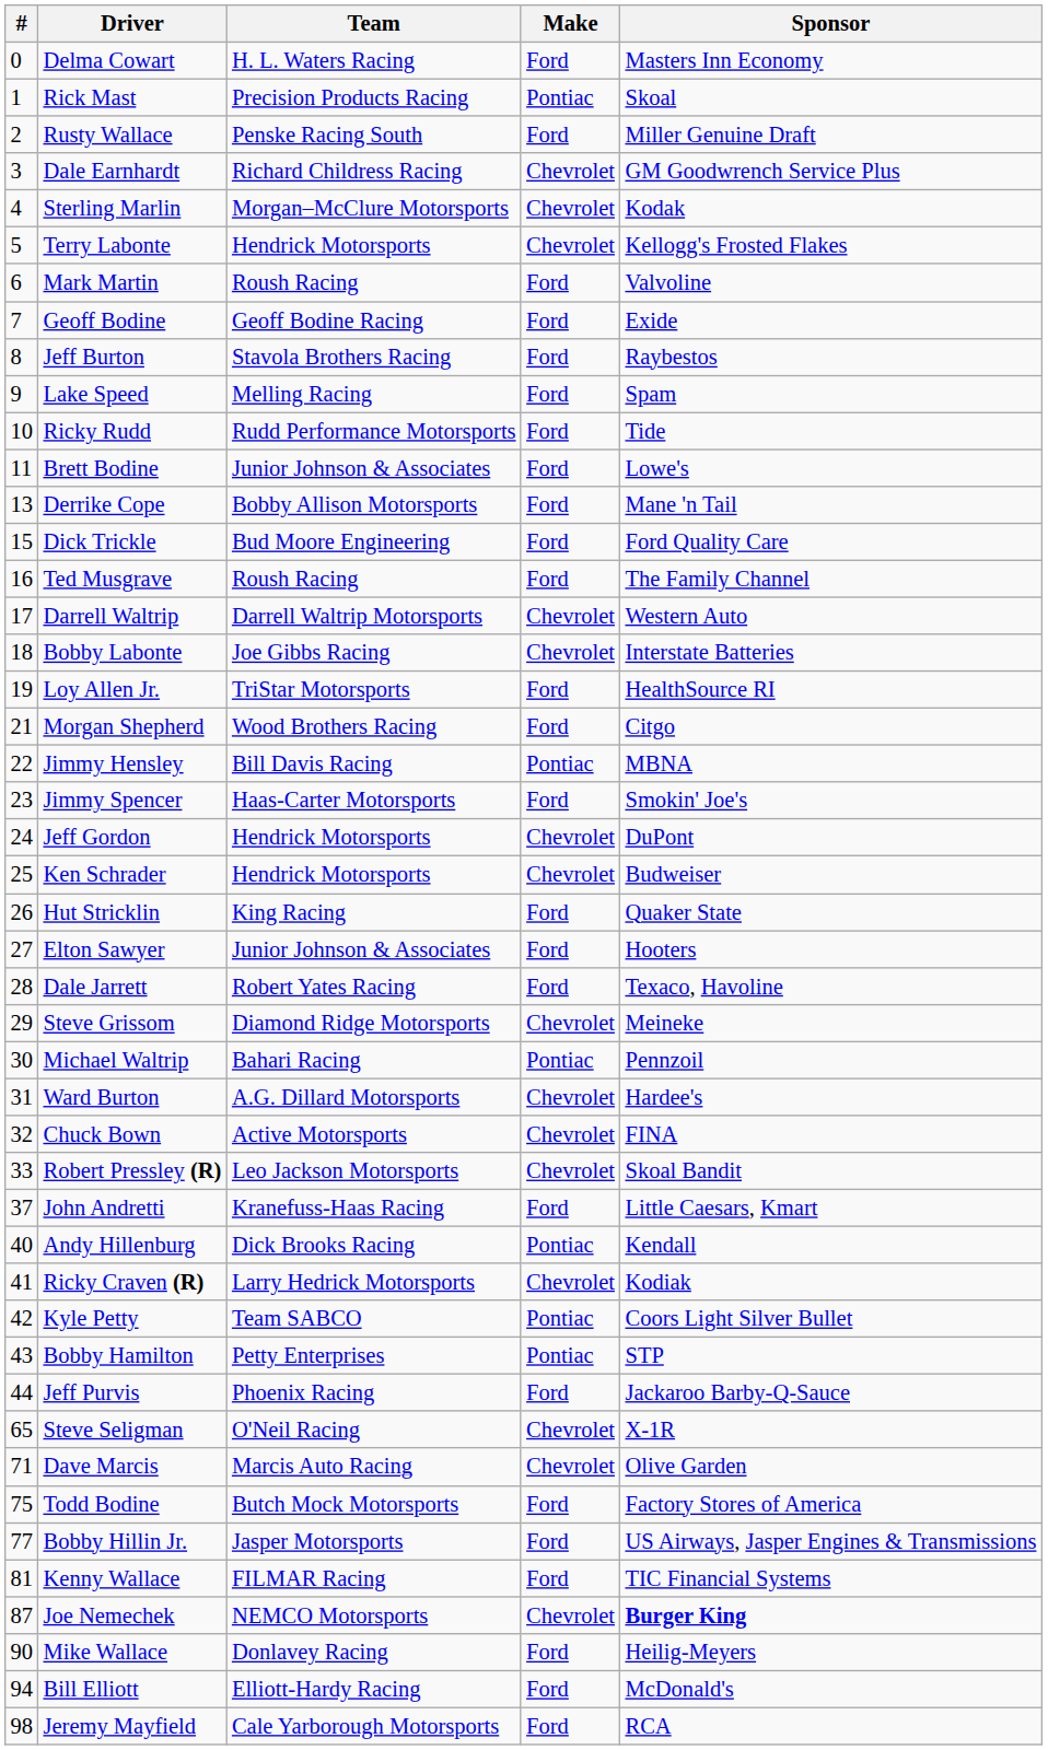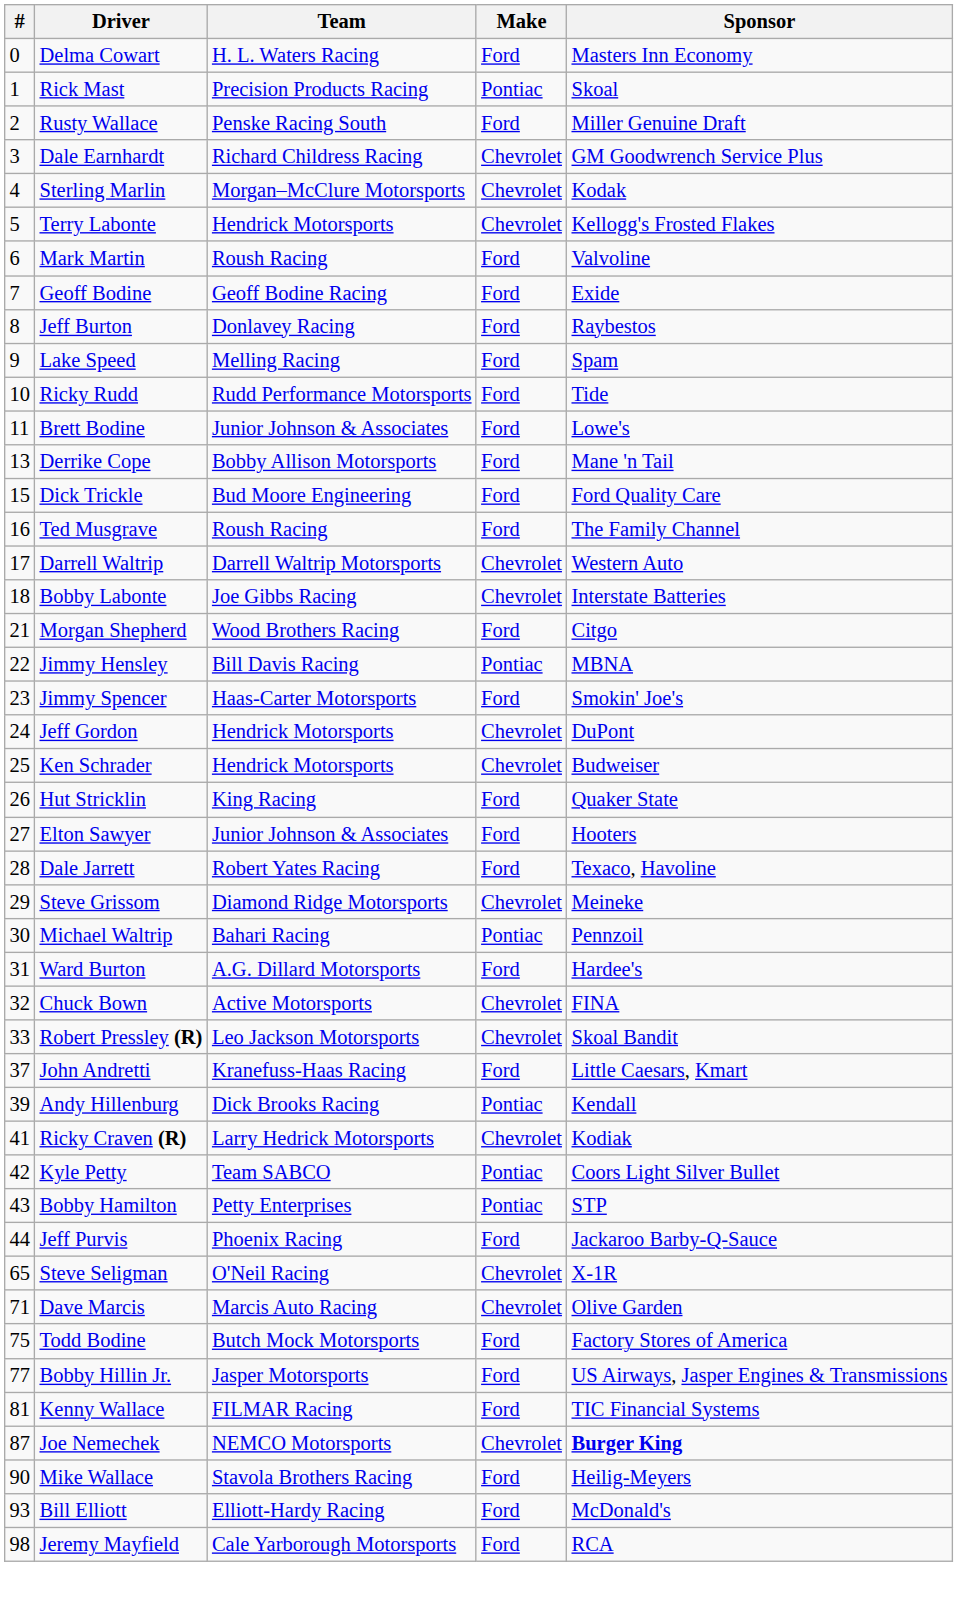 <table class="wikitable" style="font-size:95%">
 <tr>
 <th>#</th>
 <th>Driver</th>
 <th>Team</th>
 <th>Make</th>
 <th>Sponsor</th>
 </tr>
 <tr>
 <td>0</td>
 <td><a href='#'>Delma Cowart</a></td>
 <td><a href='#'>H. L. Waters Racing</a></td>
 <td><a href='#'>Ford</a></td>
 <td><a href='#'>Masters Inn Economy</a></td>
 </tr>
 <tr>
 <td>1</td>
 <td><a href='#'>Rick Mast</a></td>
 <td><a href='#'>Precision Products Racing</a></td>
 <td><a href='#'>Pontiac</a></td>
 <td><a href='#'>Skoal</a></td>
 </tr>
 <tr>
 <td>2</td>
 <td><a href='#'>Rusty Wallace</a></td>
 <td><a href='#'>Penske Racing South</a></td>
 <td><a href='#'>Ford</a></td>
 <td><a href='#'>Miller Genuine Draft</a></td>
 </tr>
 <tr>
 <td>3</td>
 <td><a href='#'>Dale Earnhardt</a></td>
 <td><a href='#'>Richard Childress Racing</a></td>
 <td><a href='#'>Chevrolet</a></td>
 <td><a href='#'>GM Goodwrench Service Plus</a></td>
 </tr>
 <tr>
 <td>4</td>
 <td><a href='#'>Sterling Marlin</a></td>
 <td><a href='#'>Morgan–McClure Motorsports</a></td>
 <td><a href='#'>Chevrolet</a></td>
 <td><a href='#'>Kodak</a></td>
 </tr>
 <tr>
 <td>5</td>
 <td><a href='#'>Terry Labonte</a></td>
 <td><a href='#'>Hendrick Motorsports</a></td>
 <td><a href='#'>Chevrolet</a></td>
 <td><a href='#'>Kellogg's Frosted Flakes</a></td>
 </tr>
 <tr>
 <td>6</td>
 <td><a href='#'>Mark Martin</a></td>
 <td><a href='#'>Roush Racing</a></td>
 <td><a href='#'>Ford</a></td>
 <td><a href='#'>Valvoline</a></td>
 </tr>
 <tr>
 <td>7</td>
 <td><a href='#'>Geoff Bodine</a></td>
 <td><a href='#'>Geoff Bodine Racing</a></td>
 <td><a href='#'>Ford</a></td>
 <td><a href='#'>Exide</a></td>
 </tr>
 <tr>
 <td>8</td>
 <td><a href='#'>Jeff Burton</a></td>
-<td><a href='#'>Stavola Brothers Racing</a></td>
+<td><a href='#'>Donlavey Racing</a></td>
 <td><a href='#'>Ford</a></td>
 <td><a href='#'>Raybestos</a></td>
 </tr>
 <tr>
 <td>9</td>
 <td><a href='#'>Lake Speed</a></td>
 <td><a href='#'>Melling Racing</a></td>
 <td><a href='#'>Ford</a></td>
 <td><a href='#'>Spam</a></td>
 </tr>
 <tr>
 <td>10</td>
 <td><a href='#'>Ricky Rudd</a></td>
 <td><a href='#'>Rudd Performance Motorsports</a></td>
 <td><a href='#'>Ford</a></td>
 <td><a href='#'>Tide</a></td>
 </tr>
 <tr>
 <td>11</td>
 <td><a href='#'>Brett Bodine</a></td>
 <td><a href='#'>Junior Johnson & Associates</a></td>
 <td><a href='#'>Ford</a></td>
 <td><a href='#'>Lowe's</a></td>
 </tr>
 <tr>
 <td>13</td>
 <td><a href='#'>Derrike Cope</a></td>
 <td><a href='#'>Bobby Allison Motorsports</a></td>
 <td><a href='#'>Ford</a></td>
 <td><a href='#'>Mane 'n Tail</a></td>
 </tr>
 <tr>
 <td>15</td>
 <td><a href='#'>Dick Trickle</a></td>
 <td><a href='#'>Bud Moore Engineering</a></td>
 <td><a href='#'>Ford</a></td>
 <td><a href='#'>Ford Quality Care</a></td>
 </tr>
 <tr>
 <td>16</td>
 <td><a href='#'>Ted Musgrave</a></td>
 <td><a href='#'>Roush Racing</a></td>
 <td><a href='#'>Ford</a></td>
 <td><a href='#'>The Family Channel</a></td>
 </tr>
 <tr>
 <td>17</td>
 <td><a href='#'>Darrell Waltrip</a></td>
 <td><a href='#'>Darrell Waltrip Motorsports</a></td>
 <td><a href='#'>Chevrolet</a></td>
 <td><a href='#'>Western Auto</a></td>
 </tr>
 <tr>
 <td>18</td>
 <td><a href='#'>Bobby Labonte</a></td>
 <td><a href='#'>Joe Gibbs Racing</a></td>
 <td><a href='#'>Chevrolet</a></td>
 <td><a href='#'>Interstate Batteries</a></td>
-</tr>
-<tr>
-<td>19</td>
-<td><a href='#'>Loy Allen Jr.</a></td>
-<td><a href='#'>TriStar Motorsports</a></td>
-<td><a href='#'>Ford</a></td>
-<td><a href='#'>HealthSource RI</a></td>
 </tr>
 <tr>
 <td>21</td>
 <td><a href='#'>Morgan Shepherd</a></td>
 <td><a href='#'>Wood Brothers Racing</a></td>
 <td><a href='#'>Ford</a></td>
 <td><a href='#'>Citgo</a></td>
 </tr>
 <tr>
 <td>22</td>
 <td><a href='#'>Jimmy Hensley</a></td>
 <td><a href='#'>Bill Davis Racing</a></td>
 <td><a href='#'>Pontiac</a></td>
 <td><a href='#'>MBNA</a></td>
 </tr>
 <tr>
 <td>23</td>
 <td><a href='#'>Jimmy Spencer</a></td>
 <td><a href='#'>Haas-Carter Motorsports</a></td>
 <td><a href='#'>Ford</a></td>
 <td><a href='#'>Smokin' Joe's</a></td>
 </tr>
 <tr>
 <td>24</td>
 <td><a href='#'>Jeff Gordon</a></td>
 <td><a href='#'>Hendrick Motorsports</a></td>
 <td><a href='#'>Chevrolet</a></td>
 <td><a href='#'>DuPont</a></td>
 </tr>
 <tr>
 <td>25</td>
 <td><a href='#'>Ken Schrader</a></td>
 <td><a href='#'>Hendrick Motorsports</a></td>
 <td><a href='#'>Chevrolet</a></td>
 <td><a href='#'>Budweiser</a></td>
 </tr>
 <tr>
 <td>26</td>
 <td><a href='#'>Hut Stricklin</a></td>
 <td><a href='#'>King Racing</a></td>
 <td><a href='#'>Ford</a></td>
 <td><a href='#'>Quaker State</a></td>
 </tr>
 <tr>
 <td>27</td>
 <td><a href='#'>Elton Sawyer</a></td>
 <td><a href='#'>Junior Johnson & Associates</a></td>
 <td><a href='#'>Ford</a></td>
 <td><a href='#'>Hooters</a></td>
 </tr>
 <tr>
 <td>28</td>
 <td><a href='#'>Dale Jarrett</a></td>
 <td><a href='#'>Robert Yates Racing</a></td>
 <td><a href='#'>Ford</a></td>
 <td><a href='#'>Texaco</a>, <a href='#'>Havoline</a></td>
 </tr>
 <tr>
 <td>29</td>
 <td><a href='#'>Steve Grissom</a></td>
 <td><a href='#'>Diamond Ridge Motorsports</a></td>
 <td><a href='#'>Chevrolet</a></td>
 <td><a href='#'>Meineke</a></td>
 </tr>
 <tr>
 <td>30</td>
 <td><a href='#'>Michael Waltrip</a></td>
 <td><a href='#'>Bahari Racing</a></td>
 <td><a href='#'>Pontiac</a></td>
 <td><a href='#'>Pennzoil</a></td>
 </tr>
 <tr>
 <td>31</td>
 <td><a href='#'>Ward Burton</a></td>
 <td><a href='#'>A.G. Dillard Motorsports</a></td>
-<td><a href='#'>Chevrolet</a></td>
+<td><a href='#'>Ford</a></td>
 <td><a href='#'>Hardee's</a></td>
 </tr>
 <tr>
 <td>32</td>
 <td><a href='#'>Chuck Bown</a></td>
 <td><a href='#'>Active Motorsports</a></td>
 <td><a href='#'>Chevrolet</a></td>
 <td><a href='#'>FINA</a></td>
 </tr>
 <tr>
 <td>33</td>
 <td><a href='#'>Robert Pressley</a> <strong>(R)</strong></td>
 <td><a href='#'>Leo Jackson Motorsports</a></td>
 <td><a href='#'>Chevrolet</a></td>
 <td><a href='#'>Skoal Bandit</a></td>
 </tr>
 <tr>
 <td>37</td>
 <td><a href='#'>John Andretti</a></td>
 <td><a href='#'>Kranefuss-Haas Racing</a></td>
 <td><a href='#'>Ford</a></td>
 <td><a href='#'>Little Caesars</a>, <a href='#'>Kmart</a></td>
 </tr>
 <tr>
-<td>40</td>
+<td>39</td>
 <td><a href='#'>Andy Hillenburg</a></td>
 <td><a href='#'>Dick Brooks Racing</a></td>
 <td><a href='#'>Pontiac</a></td>
 <td><a href='#'>Kendall</a></td>
 </tr>
 <tr>
 <td>41</td>
 <td><a href='#'>Ricky Craven</a> <strong>(R)</strong></td>
 <td><a href='#'>Larry Hedrick Motorsports</a></td>
 <td><a href='#'>Chevrolet</a></td>
 <td><a href='#'>Kodiak</a></td>
 </tr>
 <tr>
 <td>42</td>
 <td><a href='#'>Kyle Petty</a></td>
 <td><a href='#'>Team SABCO</a></td>
 <td><a href='#'>Pontiac</a></td>
 <td><a href='#'>Coors Light Silver Bullet</a></td>
 </tr>
 <tr>
 <td>43</td>
 <td><a href='#'>Bobby Hamilton</a></td>
 <td><a href='#'>Petty Enterprises</a></td>
 <td><a href='#'>Pontiac</a></td>
 <td><a href='#'>STP</a></td>
 </tr>
 <tr>
 <td>44</td>
 <td><a href='#'>Jeff Purvis</a></td>
 <td><a href='#'>Phoenix Racing</a></td>
 <td><a href='#'>Ford</a></td>
 <td><a href='#'>Jackaroo Barby-Q-Sauce</a></td>
 </tr>
 <tr>
 <td>65</td>
 <td><a href='#'>Steve Seligman</a></td>
 <td><a href='#'>O'Neil Racing</a></td>
 <td><a href='#'>Chevrolet</a></td>
 <td><a href='#'>X-1R</a></td>
 </tr>
 <tr>
 <td>71</td>
 <td><a href='#'>Dave Marcis</a></td>
 <td><a href='#'>Marcis Auto Racing</a></td>
 <td><a href='#'>Chevrolet</a></td>
 <td><a href='#'>Olive Garden</a></td>
 </tr>
 <tr>
 <td>75</td>
 <td><a href='#'>Todd Bodine</a></td>
 <td><a href='#'>Butch Mock Motorsports</a></td>
 <td><a href='#'>Ford</a></td>
 <td><a href='#'>Factory Stores of America</a></td>
 </tr>
 <tr>
 <td>77</td>
 <td><a href='#'>Bobby Hillin Jr.</a></td>
 <td><a href='#'>Jasper Motorsports</a></td>
 <td><a href='#'>Ford</a></td>
 <td><a href='#'>US Airways</a>, <a href='#'>Jasper Engines & Transmissions</a></td>
 </tr>
 <tr>
 <td>81</td>
 <td><a href='#'>Kenny Wallace</a></td>
 <td><a href='#'>FILMAR Racing</a></td>
 <td><a href='#'>Ford</a></td>
 <td><a href='#'>TIC Financial Systems</a></td>
 </tr>
 <tr>
 <td>87</td>
 <td><a href='#'>Joe Nemechek</a></td>
 <td><a href='#'>NEMCO Motorsports</a></td>
 <td><a href='#'>Chevrolet</a></td>
 <td><strong><a href='#'>Burger King</a></strong></td>
 </tr>
 <tr>
 <td>90</td>
 <td><a href='#'>Mike Wallace</a></td>
-<td><a href='#'>Donlavey Racing</a></td>
+<td><a href='#'>Stavola Brothers Racing</a></td>
 <td><a href='#'>Ford</a></td>
 <td><a href='#'>Heilig-Meyers</a></td>
 </tr>
 <tr>
-<td>94</td>
+<td>93</td>
 <td><a href='#'>Bill Elliott</a></td>
 <td><a href='#'>Elliott-Hardy Racing</a></td>
 <td><a href='#'>Ford</a></td>
 <td><a href='#'>McDonald's</a></td>
 </tr>
 <tr>
 <td>98</td>
 <td><a href='#'>Jeremy Mayfield</a></td>
 <td><a href='#'>Cale Yarborough Motorsports</a></td>
 <td><a href='#'>Ford</a></td>
 <td><a href='#'>RCA</a></td>
 </tr>
 </table>
